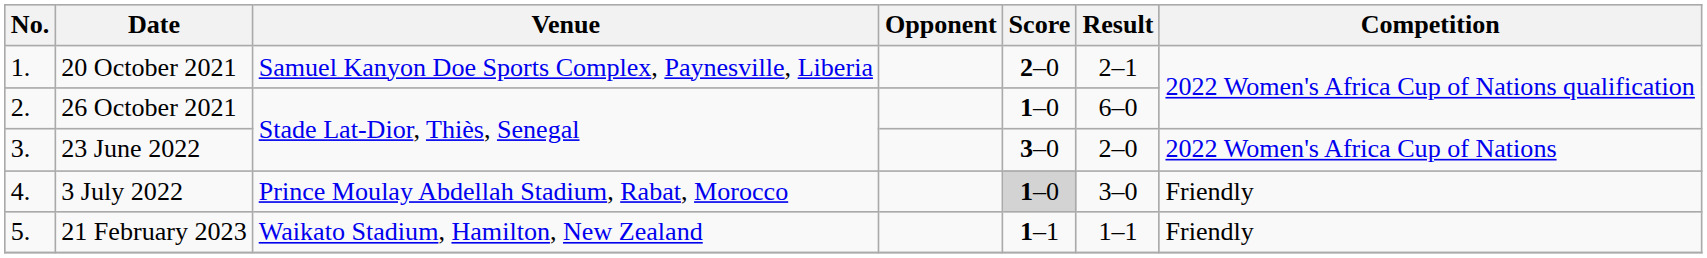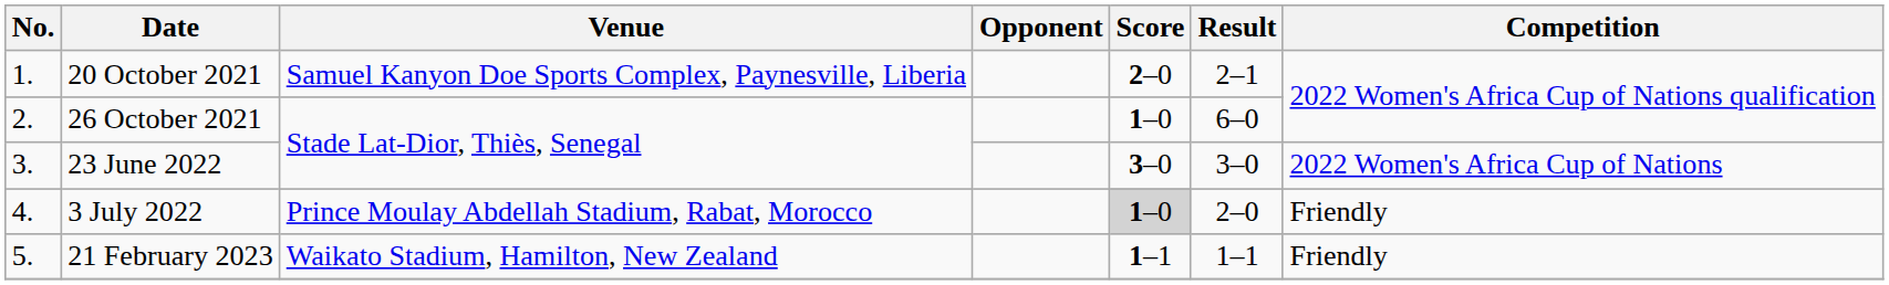 <table class="wikitable">
 <tr>
 <th>No.</th>
 <th>Date</th>
 <th>Venue</th>
 <th>Opponent</th>
 <th>Score</th>
 <th>Result</th>
 <th>Competition</th>
 </tr>
 <tr>
 <td>1.</td>
 <td>20 October 2021</td>
 <td><a href='#'>Samuel Kanyon Doe Sports Complex</a>, <a href='#'>Paynesville</a>, <a href='#'>Liberia</a></td>
 <td></td>
 <td align=center><strong>2</strong>–0</td>
 <td align=center>2–1</td>
 <td rowspan=2><a href='#'>2022 Women's Africa Cup of Nations qualification</a></td>
 </tr>
 <tr>
 <td>2.</td>
 <td>26 October 2021</td>
 <td rowspan=2><a href='#'>Stade Lat-Dior</a>, <a href='#'>Thiès</a>, <a href='#'>Senegal</a></td>
 <td></td>
 <td align=center><strong>1</strong>–0</td>
 <td align=center>6–0</td>
 </tr>
 <tr>
 <td>3.</td>
 <td>23 June 2022</td>
 <td></td>
 <td align=center><strong>3</strong>–0</td>
-<td align=center>2–0</td>
+<td align=center>3–0</td>
 <td><a href='#'>2022 Women's Africa Cup of Nations</a></td>
 </tr>
 <tr>
 <td>4.</td>
 <td>3 July 2022</td>
 <td><a href='#'>Prince Moulay Abdellah Stadium</a>, <a href='#'>Rabat</a>, <a href='#'>Morocco</a></td>
 <td></td>
 <td align=center style="background: lightgrey;"><strong>1</strong>–0</td>
-<td align=center>3–0</td>
+<td align=center>2–0</td>
 <td>Friendly</td>
 </tr>
 <tr>
 <td>5.</td>
 <td>21 February 2023</td>
 <td><a href='#'>Waikato Stadium</a>, <a href='#'>Hamilton</a>, <a href='#'>New Zealand</a></td>
 <td></td>
 <td align=center><strong>1</strong>–1</td>
 <td align=center>1–1</td>
 <td>Friendly</td>
 </tr>
 <tr>
 </tr>
 </table>
